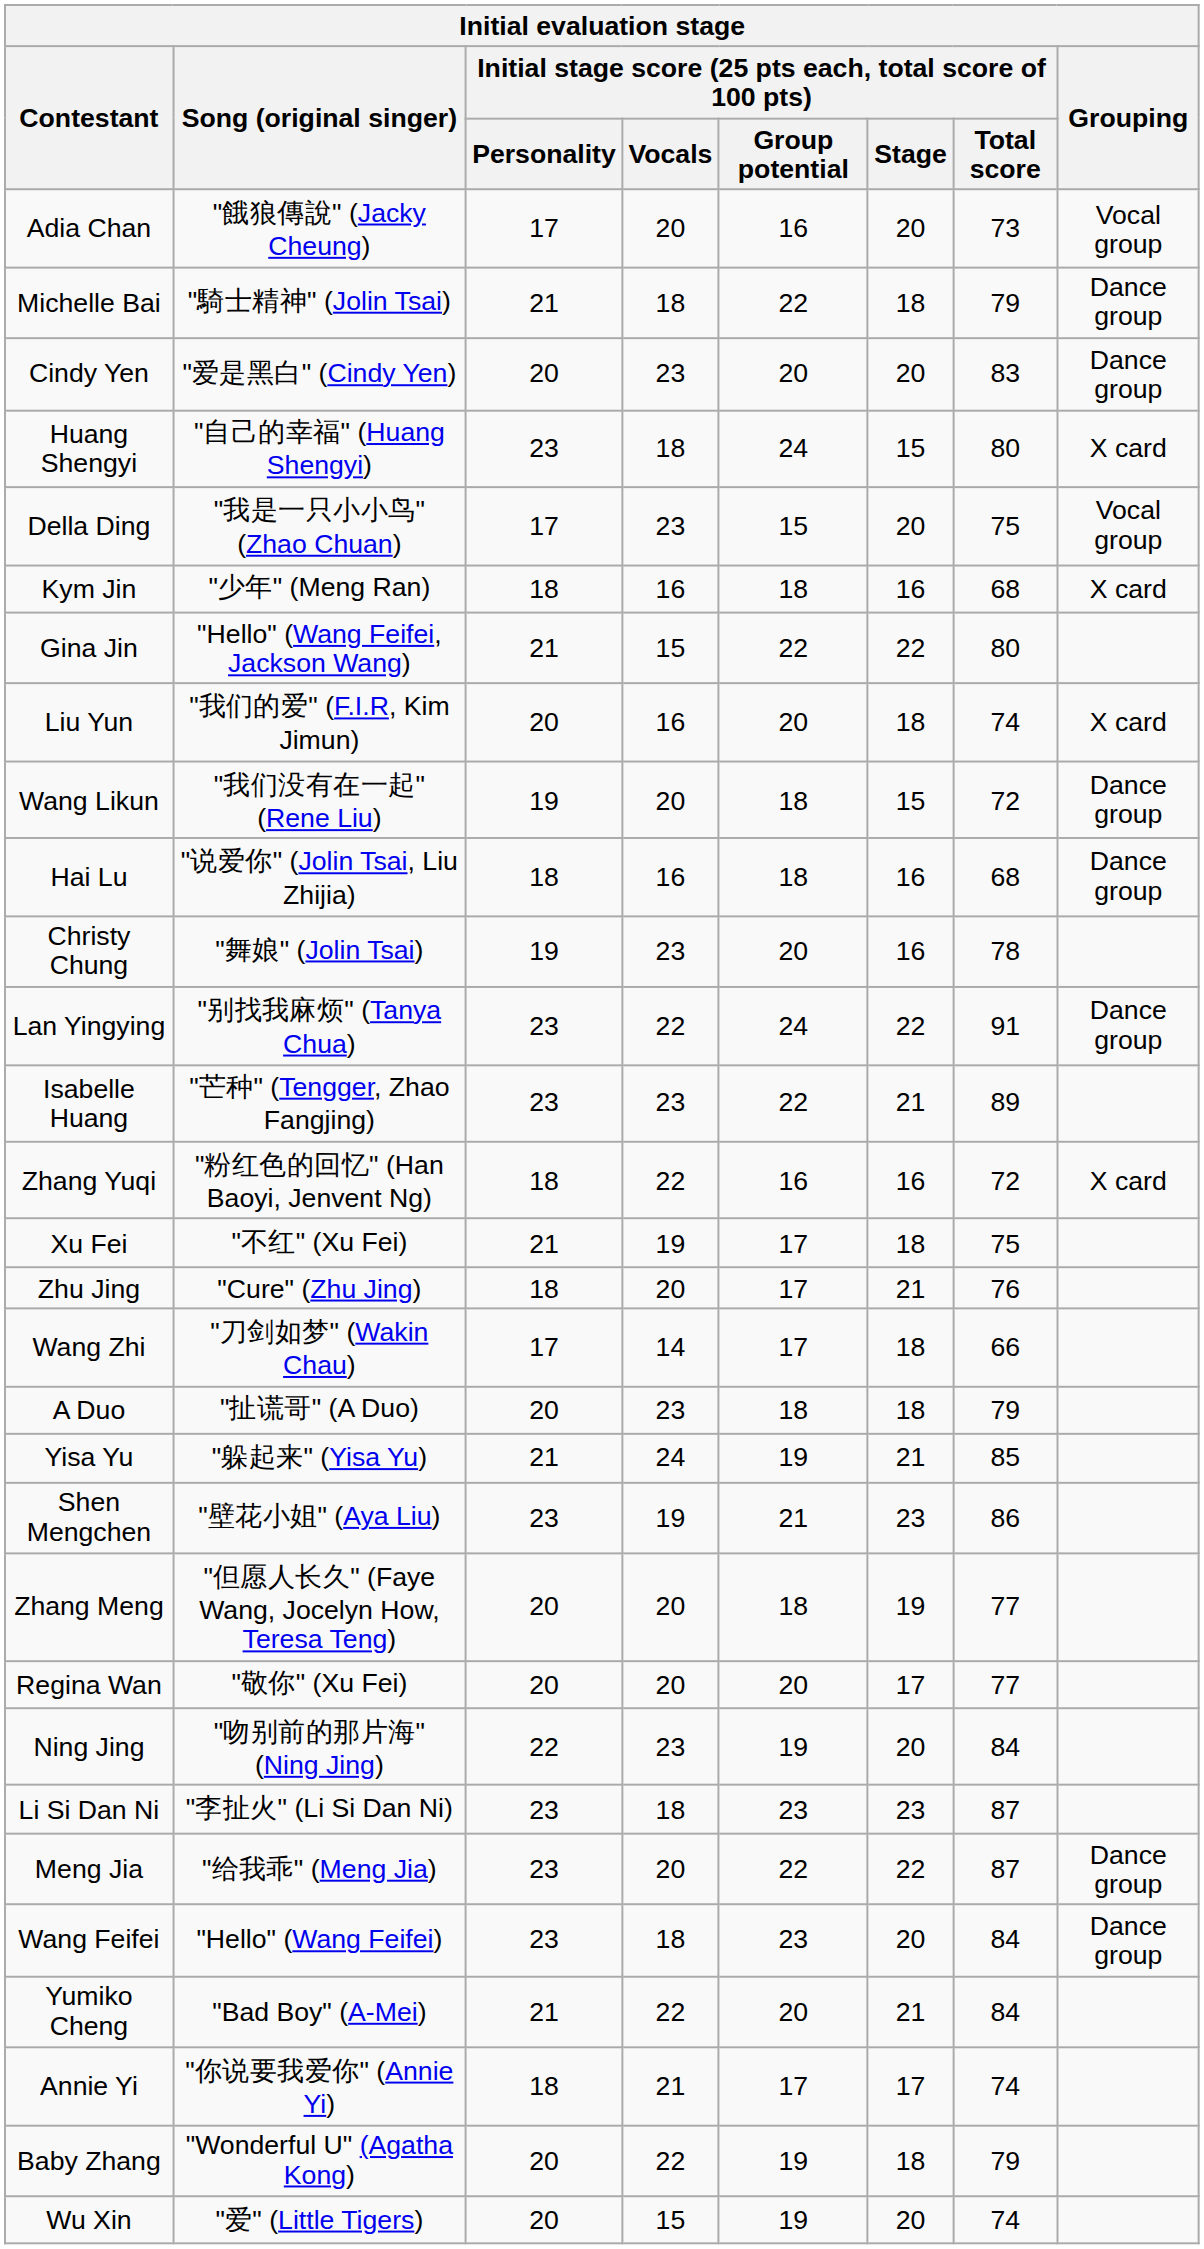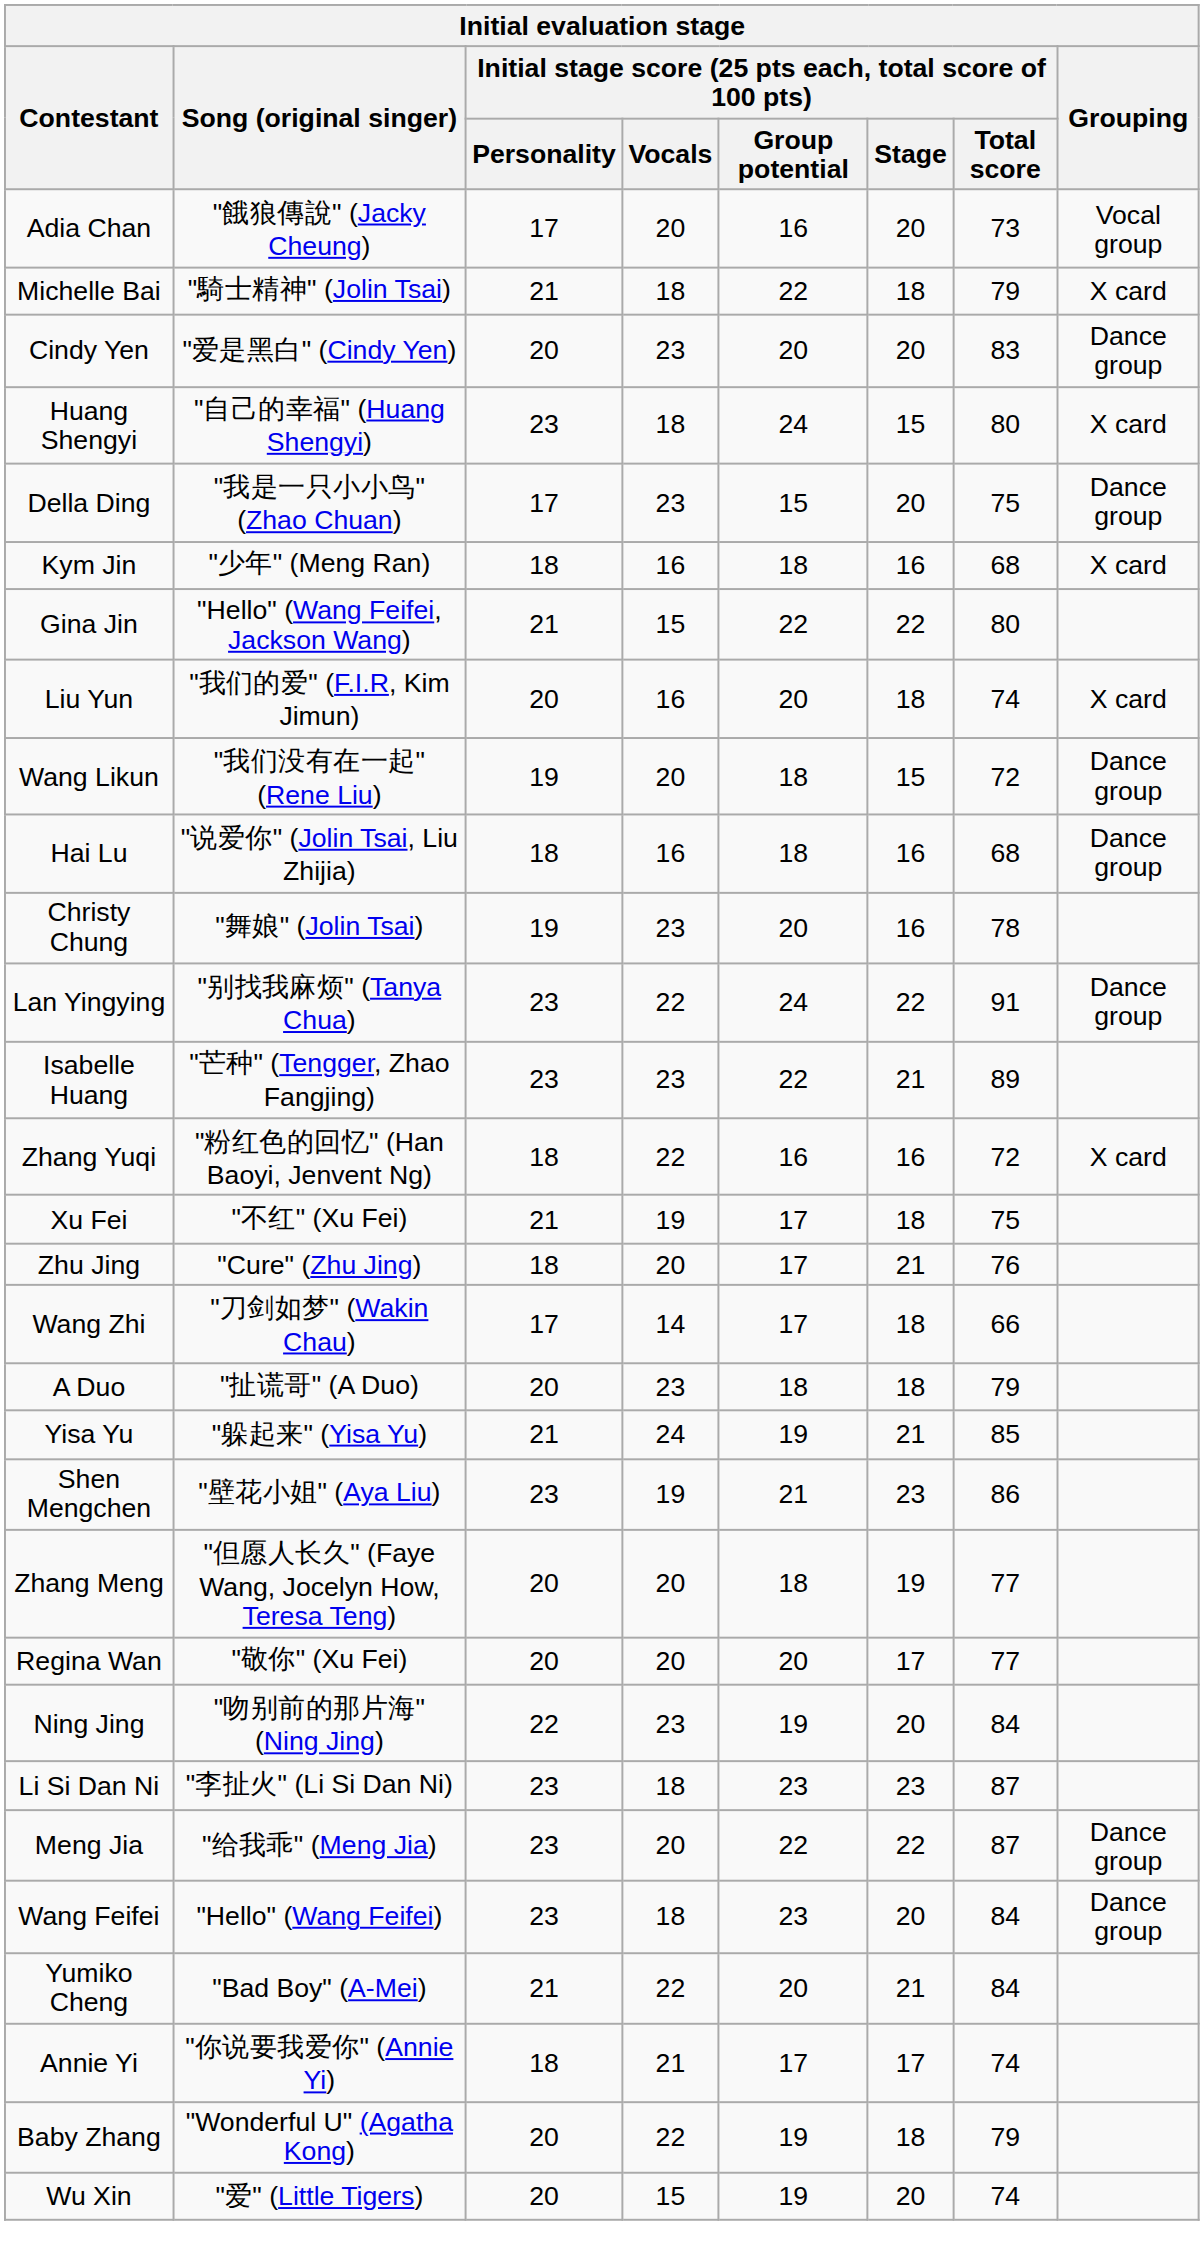 <table class="wikitable sortable" style="text-align:center; font-size: 85%;">
 <tr>
 <th colspan="8">Initial evaluation stage</th>
 </tr>
 <tr>
 <th rowspan="2">Contestant</th>
 <th rowspan="2">Song (original singer)</th>
 <th colspan="5">Initial stage score (25 pts each, total score of 100 pts)</th>
 <th rowspan="2">Grouping</th>
 </tr>
 <tr>
 <th>Personality</th>
 <th>Vocals</th>
 <th>Group potential</th>
 <th>Stage</th>
 <th>Total score</th>
 </tr>
 <tr>
 <td>Adia Chan</td>
 <td>"餓狼傳說" (<a href='#'>Jacky Cheung</a>)</td>
 <td>17</td>
 <td>20</td>
 <td>16</td>
 <td>20</td>
 <td>73</td>
 <td>Vocal group</td>
 </tr>
 <tr>
 <td>Michelle Bai</td>
 <td>"騎士精神" (<a href='#'>Jolin Tsai</a>)</td>
 <td>21</td>
 <td>18</td>
 <td>22</td>
 <td>18</td>
 <td>79</td>
-<td>Dance group</td>
+<td>X card</td>
 </tr>
 <tr>
 <td>Cindy Yen</td>
 <td>"爱是黑白" (<a href='#'>Cindy Yen</a>)</td>
 <td>20</td>
 <td>23</td>
 <td>20</td>
 <td>20</td>
 <td>83</td>
 <td>Dance group</td>
 </tr>
 <tr>
 <td>Huang Shengyi</td>
 <td>"自己的幸福" (<a href='#'>Huang Shengyi</a>)</td>
 <td>23</td>
 <td>18</td>
 <td>24</td>
 <td>15</td>
 <td>80</td>
 <td>X card</td>
 </tr>
 <tr>
 <td>Della Ding</td>
 <td>"我是一只小小鸟" (<a href='#'>Zhao Chuan</a>)</td>
 <td>17</td>
 <td>23</td>
 <td>15</td>
 <td>20</td>
 <td>75</td>
-<td>Vocal group</td>
+<td>Dance group</td>
 </tr>
 <tr>
 <td>Kym Jin</td>
 <td>"少年" (Meng Ran)</td>
 <td>18</td>
 <td>16</td>
 <td>18</td>
 <td>16</td>
 <td>68</td>
 <td>X card</td>
 </tr>
 <tr>
 <td>Gina Jin</td>
 <td>"Hello" (<a href='#'>Wang Feifei</a>, <a href='#'>Jackson Wang</a>)</td>
 <td>21</td>
 <td>15</td>
 <td>22</td>
 <td>22</td>
 <td>80</td>
 <td></td>
 </tr>
 <tr>
 <td>Liu Yun</td>
 <td>"我们的爱" (<a href='#'>F.I.R</a>, Kim Jimun)</td>
 <td>20</td>
 <td>16</td>
 <td>20</td>
 <td>18</td>
 <td>74</td>
 <td>X card</td>
 </tr>
 <tr>
 <td>Wang Likun</td>
 <td>"我们没有在一起" (<a href='#'>Rene Liu</a>)</td>
 <td>19</td>
 <td>20</td>
 <td>18</td>
 <td>15</td>
 <td>72</td>
 <td>Dance group</td>
 </tr>
 <tr>
 <td>Hai Lu</td>
 <td>"说爱你" (<a href='#'>Jolin Tsai</a>, Liu Zhijia)</td>
 <td>18</td>
 <td>16</td>
 <td>18</td>
 <td>16</td>
 <td>68</td>
 <td>Dance group</td>
 </tr>
 <tr>
 <td>Christy Chung</td>
 <td>"舞娘" (<a href='#'>Jolin Tsai</a>)</td>
 <td>19</td>
 <td>23</td>
 <td>20</td>
 <td>16</td>
 <td>78</td>
 <td></td>
 </tr>
 <tr>
 <td>Lan Yingying</td>
 <td>"别找我麻烦" (<a href='#'>Tanya Chua</a>)</td>
 <td>23</td>
 <td>22</td>
 <td>24</td>
 <td>22</td>
 <td>91</td>
 <td>Dance group</td>
 </tr>
 <tr>
 <td>Isabelle Huang</td>
 <td>"芒种" (<a href='#'>Tengger</a>, Zhao Fangjing)</td>
 <td>23</td>
 <td>23</td>
 <td>22</td>
 <td>21</td>
 <td>89</td>
 <td></td>
 </tr>
 <tr>
 <td>Zhang Yuqi</td>
 <td>"粉红色的回忆" (Han Baoyi, Jenvent Ng)</td>
 <td>18</td>
 <td>22</td>
 <td>16</td>
 <td>16</td>
 <td>72</td>
 <td>X card</td>
 </tr>
 <tr>
 <td>Xu Fei</td>
 <td>"不红" (Xu Fei)</td>
 <td>21</td>
 <td>19</td>
 <td>17</td>
 <td>18</td>
 <td>75</td>
 <td></td>
 </tr>
 <tr>
 <td>Zhu Jing</td>
 <td>"Cure" (<a href='#'>Zhu Jing</a>)</td>
 <td>18</td>
 <td>20</td>
 <td>17</td>
 <td>21</td>
 <td>76</td>
 <td></td>
 </tr>
 <tr>
 <td>Wang Zhi</td>
 <td>"刀剑如梦" (<a href='#'>Wakin Chau</a>)</td>
 <td>17</td>
 <td>14</td>
 <td>17</td>
 <td>18</td>
 <td>66</td>
 <td></td>
 </tr>
 <tr>
 <td>A Duo</td>
 <td>"扯谎哥" (A Duo)</td>
 <td>20</td>
 <td>23</td>
 <td>18</td>
 <td>18</td>
 <td>79</td>
 <td></td>
 </tr>
 <tr>
 <td>Yisa Yu</td>
 <td>"躲起来" (<a href='#'>Yisa Yu</a>)</td>
 <td>21</td>
 <td>24</td>
 <td>19</td>
 <td>21</td>
 <td>85</td>
 <td></td>
 </tr>
 <tr>
 <td>Shen Mengchen</td>
 <td>"壁花小姐" (<a href='#'>Aya Liu</a>)</td>
 <td>23</td>
 <td>19</td>
 <td>21</td>
 <td>23</td>
 <td>86</td>
 <td></td>
 </tr>
 <tr>
 <td>Zhang Meng</td>
 <td>"但愿人长久" (Faye Wang, Jocelyn How, <a href='#'>Teresa Teng</a>)</td>
 <td>20</td>
 <td>20</td>
 <td>18</td>
 <td>19</td>
 <td>77</td>
 <td></td>
 </tr>
 <tr>
 <td>Regina Wan</td>
 <td>"敬你" (Xu Fei)</td>
 <td>20</td>
 <td>20</td>
 <td>20</td>
 <td>17</td>
 <td>77</td>
 <td></td>
 </tr>
 <tr>
 <td>Ning Jing</td>
 <td>"吻别前的那片海" (<a href='#'>Ning Jing</a>)</td>
 <td>22</td>
 <td>23</td>
 <td>19</td>
 <td>20</td>
 <td>84</td>
 <td></td>
 </tr>
 <tr>
 <td>Li Si Dan Ni</td>
 <td>"李扯火" (Li Si Dan Ni)</td>
 <td>23</td>
 <td>18</td>
 <td>23</td>
 <td>23</td>
 <td>87</td>
 <td></td>
 </tr>
 <tr>
 <td>Meng Jia</td>
 <td>"给我乖" (<a href='#'>Meng Jia</a>)</td>
 <td>23</td>
 <td>20</td>
 <td>22</td>
 <td>22</td>
 <td>87</td>
 <td>Dance group</td>
 </tr>
 <tr>
 <td>Wang Feifei</td>
 <td>"Hello" (<a href='#'>Wang Feifei</a>)</td>
 <td>23</td>
 <td>18</td>
 <td>23</td>
 <td>20</td>
 <td>84</td>
 <td>Dance group</td>
 </tr>
 <tr>
 <td>Yumiko Cheng</td>
 <td>"Bad Boy" (<a href='#'>A-Mei</a>)</td>
 <td>21</td>
 <td>22</td>
 <td>20</td>
 <td>21</td>
 <td>84</td>
 <td></td>
 </tr>
 <tr>
 <td>Annie Yi</td>
 <td>"你说要我爱你" (<a href='#'>Annie Yi</a>)</td>
 <td>18</td>
 <td>21</td>
 <td>17</td>
 <td>17</td>
 <td>74</td>
 <td></td>
 </tr>
 <tr>
 <td>Baby Zhang</td>
 <td>"Wonderful U" <a href='#'>(Agatha Kong</a>)</td>
 <td>20</td>
 <td>22</td>
 <td>19</td>
 <td>18</td>
 <td>79</td>
 <td></td>
 </tr>
 <tr>
 <td>Wu Xin</td>
 <td>"爱" (<a href='#'>Little Tigers</a>)</td>
 <td>20</td>
 <td>15</td>
 <td>19</td>
 <td>20</td>
 <td>74</td>
 <td></td>
 </tr>
 </table>
